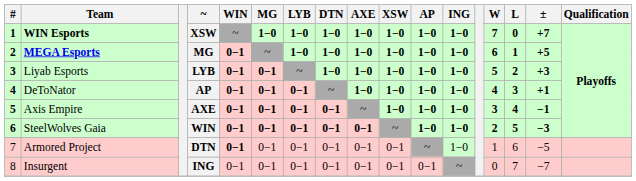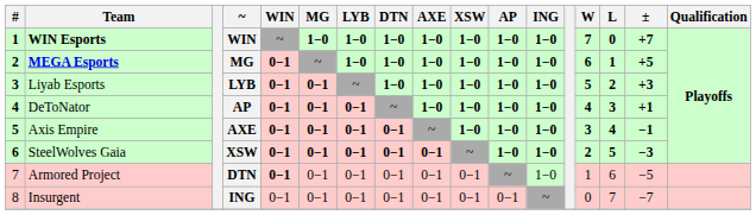 <table class="wikitable" style="font-size: 95%; text-align: center">
 <tr>
 <th style="width:15px;">#</th>
 <th style="width:200px;">Team</th>
 <th rowspan="9" style="width:5px;;"></th>
 <th>~</th>
 <th style="width:35px;" title="">WIN</th>
 <th style="width:35px;" title="">MG</th>
 <th style="width:35px;" title="">LYB</th>
 <th style="width:35px;" title="">DTN</th>
 <th style="width:35px;" title="">AXE</th>
 <th style="width:35px;" title="">XSW</th>
 <th style="width:35px;" title="">AP</th>
 <th style="width:35px;" title="">ING</th>
 <th rowspan="9" style="width:5px;;"></th>
 <th style="width:20px;" title="Wins">W</th>
 <th style="width:20px;" title="Losses">L</th>
 <th style="width:40px;">±</th>
 <th>Qualification</th>
 </tr>
 <tr style="background:#cfc;">
 <td><strong>1</strong></td>
 <td style="text-align: left"><strong> WIN Esports</strong></td>
-<th>XSW</th>
+<th>WIN</th>
 <td style="background:#aaa;">~</td>
 <td style="background:#cfc;"><strong>1−0</strong></td>
 <td style="background:#cfc;"><strong>1−0</strong></td>
 <td style="background:#cfc;"><strong>1−0</strong></td>
 <td style="background:#cfc;"><strong>1−0</strong></td>
 <td style="background:#cfc;"><strong>1−0</strong></td>
 <td style="background:#cfc;"><strong>1−0</strong></td>
 <td style="background:#cfc;"><strong>1−0</strong></td>
 <td><strong>7</strong></td>
 <td><strong>0</strong></td>
 <td><strong>+7</strong></td>
 <td rowspan="6"><strong>Playoffs</strong></td>
 </tr>
 <tr style="background:#cfc;">
 <td><strong>2</strong></td>
 <td style="text-align: left"><strong> <a href='#'>MEGA Esports</a></strong> </td>
 <th>MG</th>
 <td style="background:#fcc;"><strong>0−1</strong></td>
 <td style="background:#aaa;">~</td>
 <td style="background:#cfc;"><strong>1−0</strong></td>
 <td style="background:#cfc;"><strong>1−0</strong></td>
 <td style="background:#cfc;"><strong>1−0</strong></td>
 <td style="background:#cfc;"><strong>1−0</strong></td>
 <td style="background:#cfc;"><strong>1−0</strong></td>
 <td style="background:#cfc;"><strong>1−0</strong></td>
 <td><strong>6</strong></td>
 <td><strong>1</strong></td>
 <td><strong>+5</strong></td>
 </tr>
 <tr style="background:#cfc;">
 <td><strong>3</strong></td>
 <td style="text-align: left"> Liyab Esports</td>
 <th>LYB</th>
 <td style="background:#fcc;"><strong>0−1</strong></td>
 <td style="background:#fcc;"><strong>0−1</strong></td>
 <td style="background:#aaa;">~</td>
 <td style="background:#cfc;"><strong>1−0</strong></td>
 <td style="background:#cfc;"><strong>1−0</strong></td>
 <td style="background:#cfc;"><strong>1−0</strong></td>
 <td style="background:#cfc;"><strong>1−0</strong></td>
 <td style="background:#cfc;"><strong>1−0</strong></td>
 <td><strong>5</strong></td>
 <td><strong>2</strong></td>
 <td><strong>+3</strong></td>
 </tr>
 <tr style="background:#cfc;">
 <td><strong>4</strong></td>
 <td style="text-align: left"> DeToNator</td>
 <th>AP</th>
 <td style="background:#fcc;"><strong>0−1</strong></td>
 <td style="background:#fcc;"><strong>0−1</strong></td>
 <td style="background:#fcc;"><strong>0−1</strong></td>
 <td style="background:#aaa;">~</td>
 <td style="background:#cfc;"><strong>1−0</strong></td>
 <td style="background:#cfc;"><strong>1−0</strong></td>
 <td style="background:#cfc;"><strong>1−0</strong></td>
 <td style="background:#cfc;"><strong>1−0</strong></td>
 <td><strong>4</strong></td>
 <td><strong>3</strong></td>
 <td><strong>+1</strong></td>
 </tr>
 <tr style="background:#cfc;">
 <td><strong>5</strong></td>
 <td style="text-align: left"> Axis Empire</td>
 <th>AXE</th>
 <td style="background:#fcc;"><strong>0−1</strong></td>
 <td style="background:#fcc;"><strong>0−1</strong></td>
 <td style="background:#fcc;"><strong>0−1</strong></td>
 <td style="background:#fcc;"><strong>0−1</strong></td>
 <td style="background:#aaa;">~</td>
 <td style="background:#cfc;"><strong>1−0</strong></td>
 <td style="background:#cfc;"><strong>1−0</strong></td>
 <td style="background:#cfc;"><strong>1−0</strong></td>
 <td><strong>3</strong></td>
 <td><strong>4</strong></td>
 <td><strong>−1</strong></td>
 </tr>
 <tr style="background:#cfc;">
 <td><strong>6</strong></td>
 <td style="text-align: left"> SteelWolves Gaia</td>
-<th>WIN</th>
+<th>XSW</th>
 <td style="background:#fcc;"><strong>0−1</strong></td>
 <td style="background:#fcc;"><strong>0−1</strong></td>
 <td style="background:#fcc;"><strong>0−1</strong></td>
 <td style="background:#fcc;"><strong>0−1</strong></td>
 <td style="background:#fcc;"><strong>0−1</strong></td>
 <td style="background:#aaa;">~</td>
 <td style="background:#cfc;"><strong>1−0</strong></td>
 <td style="background:#cfc;"><strong>1−0</strong></td>
 <td><strong>2</strong></td>
 <td><strong>5</strong></td>
 <td><strong>−3</strong></td>
 </tr>
 <tr style="background:#fcc;">
 <td>7</td>
 <td style="text-align: left"> Armored Project</td>
 <th>DTN</th>
 <td style="background:#fcc;"><strong>0−1</strong></td>
 <td style="background:#fcc;">0−1</td>
 <td style="background:#fcc;">0−1</td>
 <td style="background:#fcc;">0−1</td>
 <td style="background:#fcc;">0−1</td>
 <td style="background:#fcc;">0−1</td>
 <td style="background:#aaa;">~</td>
 <td style="background:#cfc;">1−0</td>
 <td>1</td>
 <td>6</td>
 <td>−5</td>
 <td></td>
 </tr>
 <tr style="background:#fcc;">
 <td>8</td>
 <td style="text-align: left"> Insurgent</td>
 <th>ING</th>
 <td style="background:#fcc;">0−1</td>
 <td style="background:#fcc;">0−1</td>
 <td style="background:#fcc;">0−1</td>
 <td style="background:#fcc;">0−1</td>
 <td style="background:#fcc;">0−1</td>
 <td style="background:#fcc;">0−1</td>
 <td style="background:#fcc;">0−1</td>
 <td style="background:#aaa;">~</td>
 <td>0</td>
 <td>7</td>
 <td>−7</td>
 <td></td>
 </tr>
 <tr>
 </tr>
 </table>
